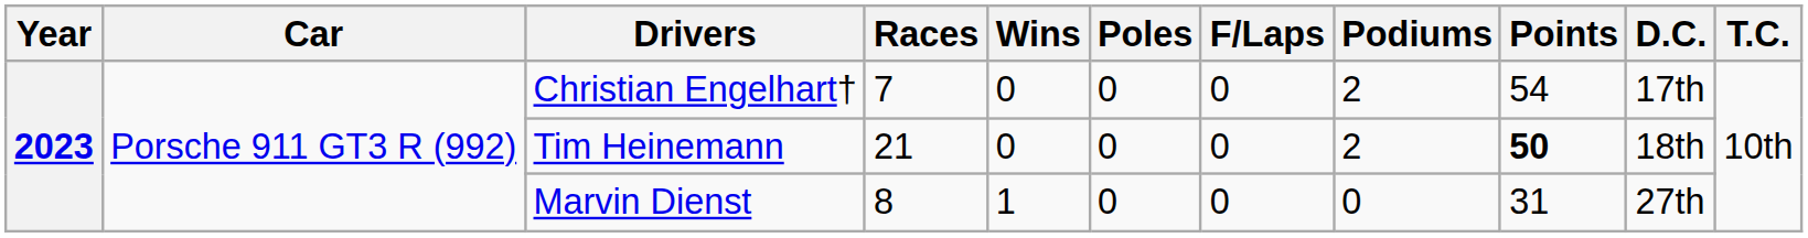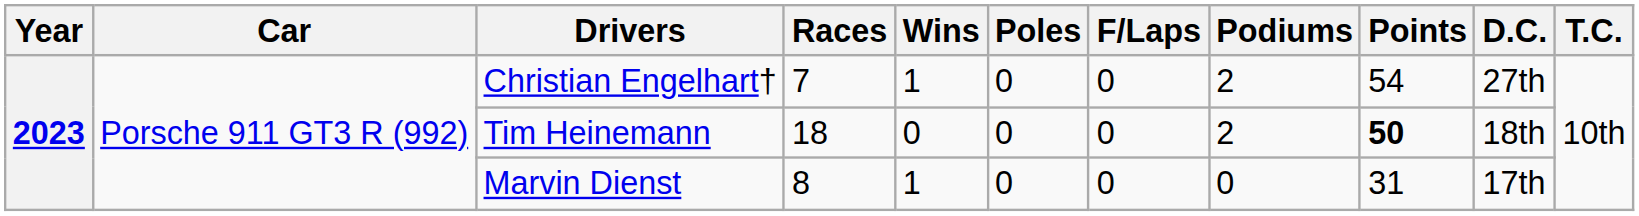 <table class="wikitable" style="font-size:85%">
 <tr valign="top">
 <th>Year</th>
 <th>Car</th>
 <th>Drivers</th>
 <th>Races</th>
 <th>Wins</th>
 <th>Poles</th>
 <th>F/Laps</th>
 <th>Podiums</th>
 <th>Points</th>
 <th>D.C.</th>
 <th>T.C.</th>
 </tr>
 <tr>
 <th rowspan="3"><a href='#'>2023</a></th>
 <td rowspan="3"><a href='#'>Porsche 911 GT3 R (992)</a></td>
 <td> <a href='#'>Christian Engelhart</a>†</td>
 <td>7</td>
-<td>0</td>
+<td>1</td>
 <td>0</td>
 <td>0</td>
 <td>2</td>
 <td>54</td>
-<td>17th</td>
+<td>27th</td>
 <td rowspan="3">10th</td>
 </tr>
 <tr>
 <td> <a href='#'>Tim Heinemann</a></td>
-<td>21</td>
+<td>18</td>
 <td>0</td>
 <td>0</td>
 <td>0</td>
 <td>2</td>
 <td><strong>50</strong></td>
 <td>18th</td>
 </tr>
 <tr>
 <td> <a href='#'>Marvin Dienst</a></td>
 <td>8</td>
 <td>1</td>
 <td>0</td>
 <td>0</td>
 <td>0</td>
 <td>31</td>
-<td>27th</td>
+<td>17th</td>
 </tr>
 </table>
